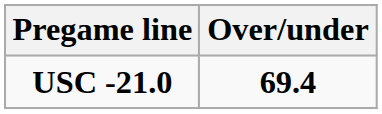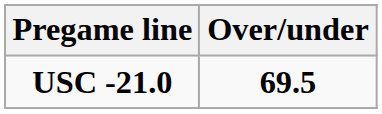 <table class="wikitable">
 <tr align="center">
 <th style=>Pregame line</th>
 <th style=>Over/under</th>
 </tr>
 <tr align="center">
 <td><strong>USC -21.0</strong></td>
-<td><strong>69.4</strong></td>
+<td><strong>69.5</strong></td>
 </tr>
 </table>
